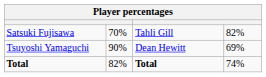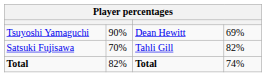 <table class="wikitable">
 <tr>
 <th colspan=4 width=400>Player percentages</th>
 </tr>
 <tr>
 <th colspan=2 width=200 style="white-space:nowrap;"></th>
 <th colspan=2 width=200 style="white-space:nowrap;"></th>
 </tr>
 <tr>
+<td><a href='#'>Tsuyoshi Yamaguchi</a></td>
+<td>90%</td>
+<td><a href='#'>Dean Hewitt</a></td>
+<td>69%</td>
+</tr>
+<tr>
 <td><a href='#'>Satsuki Fujisawa</a></td>
 <td>70%</td>
 <td><a href='#'>Tahli Gill</a></td>
 <td>82%</td>
-</tr>
-<tr>
-<td><a href='#'>Tsuyoshi Yamaguchi</a></td>
-<td>90%</td>
-<td><a href='#'>Dean Hewitt</a></td>
-<td>69%</td>
 </tr>
 <tr>
 <td><strong>Total</strong></td>
 <td>82%</td>
 <td><strong>Total</strong></td>
 <td>74%</td>
 </tr>
 </table>
